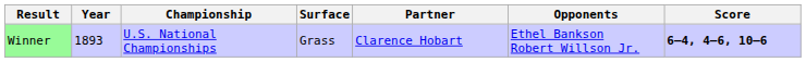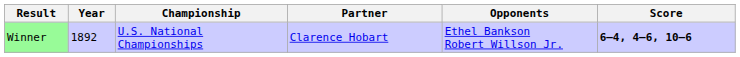 <table class="sortable wikitable">
 <tr>
 <th style="width:70px">Result</th>
 <th style="width:50px">Year</th>
 <th style="width:200px">Championship</th>
-<th style="width:50px">Surface</th>
 <th style="width:180px">Partner</th>
 <th style="width:180px">Opponents</th>
 <th style="width:160px" class="unsortable">Score</th>
 </tr>
 <tr style="background:#ccf;">
 <td style="background:#98fb98;">Winner</td>
-<td>1893</td>
+<td>1892</td>
 <td><a href='#'>U.S. National Championships</a></td>
-<td>Grass</td>
 <td>  <a href='#'>Clarence Hobart </a></td>
 <td> <a href='#'>Ethel Bankson</a><br>  <a href='#'>Robert Willson Jr.</a></td>
 <td><strong>6–4, 4–6, 10–6</strong></td>
 </tr>
 </table>
